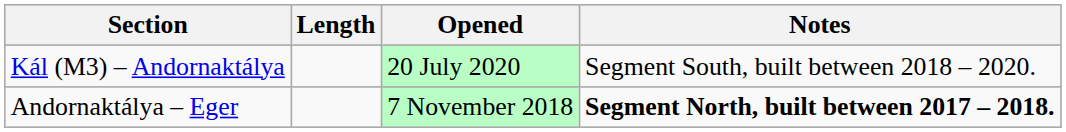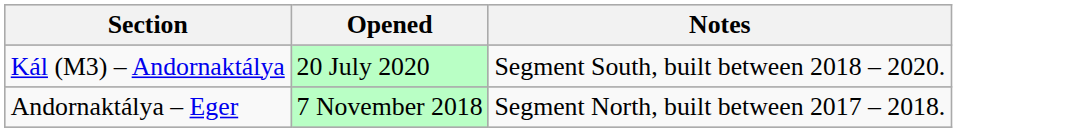 <table class="wikitable">
 <tr>
 <th>Section</th>
-<th>Length</th>
 <th>Opened</th>
 <th>Notes</th>
 </tr>
 <tr>
 <td><a href='#'>Kál</a> (M3) – <a href='#'>Andornaktálya</a></td>
-<td></td>
 <td bgcolor="#B9FFC5">20 July 2020</td>
 <td>Segment South, built between 2018 – 2020.</td>
 </tr>
 <tr>
 <td>Andornaktálya – <a href='#'>Eger</a></td>
-<td></td>
 <td bgcolor="#B9FFC5">7 November 2018</td>
-<td><strong>Segment North, built between 2017 – 2018.</strong></td>
+<td>Segment North, built between 2017 – 2018.</td>
 </tr>
 </table>
